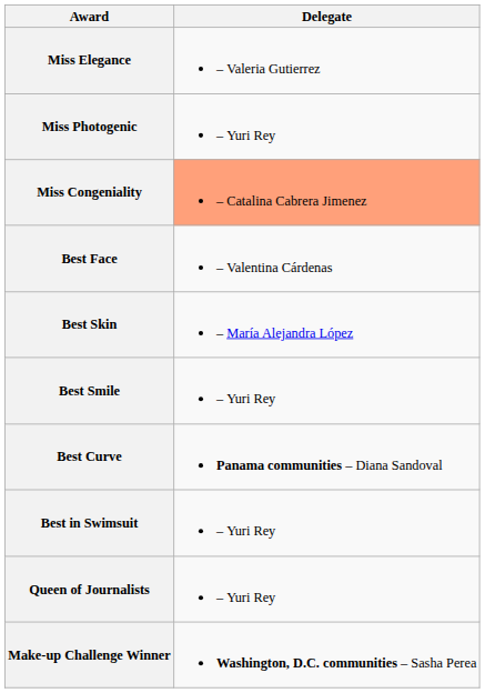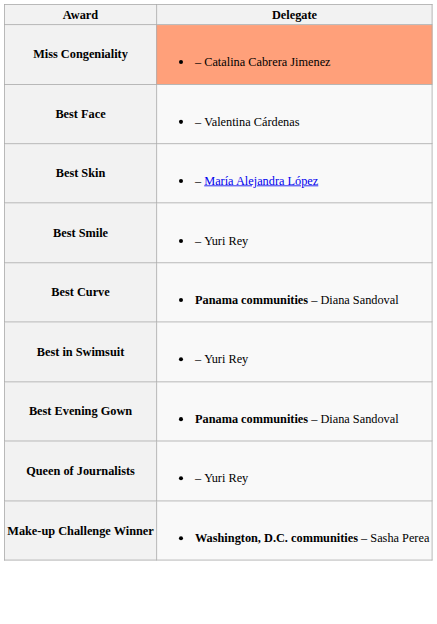 <table class="wikitable" style="font-size: 95%";>
 <tr>
 <th>Award</th>
 <th>Delegate</th>
-</tr>
-<tr>
-<th>Miss Elegance</th>
-<td><br><ul><li><strong></strong> – Valeria Gutierrez</li></ul></td>
-</tr>
-<tr>
-<th>Miss Photogenic</th>
-<td><br><ul><li><strong></strong> – Yuri Rey</li></ul></td>
 </tr>
 <tr>
 <th>Miss Congeniality</th>
 <td style="background: lightsalmon;"><br><ul><li><strong></strong> – Catalina Cabrera Jimenez</li></ul></td>
 </tr>
 <tr>
 <th>Best Face</th>
 <td><br><ul><li><strong></strong> – Valentina Cárdenas</li></ul></td>
 </tr>
 <tr>
 <th>Best Skin</th>
 <td><br><ul><li><strong></strong> – <a href='#'>María Alejandra López</a></li></ul></td>
 </tr>
 <tr>
 <th>Best Smile</th>
 <td><br><ul><li><strong></strong> – Yuri Rey</li></ul></td>
 </tr>
 <tr>
 <th>Best Curve</th>
 <td><br><ul><li> <strong>Panama communities</strong> – Diana Sandoval</li></ul></td>
 </tr>
 <tr>
 <th>Best in Swimsuit</th>
 <td><br><ul><li><strong></strong> – Yuri Rey</li></ul></td>
 </tr>
 <tr>
+<th>Best Evening Gown</th>
+<td><br><ul><li> <strong>Panama communities</strong> – Diana Sandoval</li></ul></td>
+</tr>
+<tr>
 <th>Queen of Journalists</th>
 <td><br><ul><li><strong></strong> – Yuri Rey</li></ul></td>
 </tr>
 <tr>
 <th>Make-up Challenge Winner</th>
 <td><br><ul><li> <strong>Washington, D.C. communities</strong> – Sasha Perea</li></ul></td>
 </tr>
 </table>
